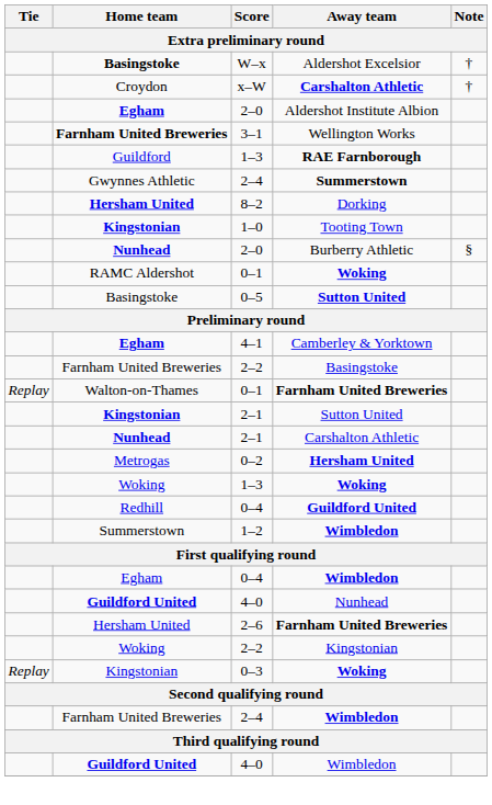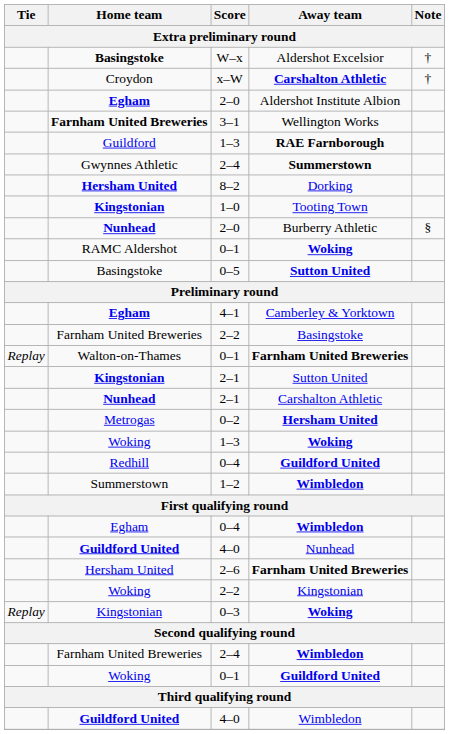 <table class="wikitable" style="text-align:center;">
 <tr>
 <th>Tie</th>
 <th>Home team</th>
 <th>Score</th>
 <th>Away team</th>
 <th>Note</th>
 </tr>
 <tr>
 <th colspan=5>Extra preliminary round</th>
 </tr>
 <tr>
 <td></td>
 <td><strong>Basingstoke</strong></td>
 <td>W–x</td>
 <td>Aldershot Excelsior</td>
 <td>†</td>
 </tr>
 <tr>
 <td></td>
 <td>Croydon</td>
 <td>x–W</td>
 <td><strong><a href='#'>Carshalton Athletic</a></strong></td>
 <td>†</td>
 </tr>
 <tr>
 <td></td>
 <td><strong><a href='#'>Egham</a></strong></td>
 <td>2–0</td>
 <td>Aldershot Institute Albion</td>
 <td></td>
 </tr>
 <tr>
 <td></td>
 <td><strong>Farnham United Breweries</strong></td>
 <td>3–1</td>
 <td>Wellington Works</td>
 <td></td>
 </tr>
 <tr>
 <td></td>
 <td><a href='#'>Guildford</a></td>
 <td>1–3</td>
 <td><strong>RAE Farnborough</strong></td>
 <td></td>
 </tr>
 <tr>
 <td></td>
 <td>Gwynnes Athletic</td>
 <td>2–4</td>
 <td><strong>Summerstown</strong></td>
 <td></td>
 </tr>
 <tr>
 <td></td>
 <td><strong><a href='#'>Hersham United</a></strong></td>
 <td>8–2</td>
 <td><a href='#'>Dorking</a></td>
 <td></td>
 </tr>
 <tr>
 <td></td>
 <td><strong><a href='#'>Kingstonian</a></strong></td>
 <td>1–0</td>
 <td><a href='#'>Tooting Town</a></td>
 <td></td>
 </tr>
 <tr>
 <td></td>
 <td><strong><a href='#'>Nunhead</a></strong></td>
 <td>2–0</td>
 <td>Burberry Athletic</td>
 <td>§</td>
 </tr>
 <tr>
 <td></td>
 <td>RAMC Aldershot</td>
 <td>0–1</td>
 <td><strong><a href='#'>Woking</a></strong></td>
 <td></td>
 </tr>
 <tr>
 <td></td>
 <td>Basingstoke</td>
 <td>0–5</td>
 <td><strong><a href='#'>Sutton United</a></strong></td>
 <td></td>
 </tr>
 <tr>
 <th colspan=5>Preliminary round</th>
 </tr>
 <tr>
 <td></td>
 <td><strong><a href='#'>Egham</a></strong></td>
 <td>4–1</td>
 <td><a href='#'>Camberley & Yorktown</a></td>
 <td></td>
 </tr>
 <tr>
 <td></td>
 <td>Farnham United Breweries</td>
 <td>2–2</td>
 <td><a href='#'>Basingstoke</a></td>
 <td></td>
 </tr>
 <tr>
 <td><em>Replay</em></td>
 <td>Walton-on-Thames</td>
 <td>0–1</td>
 <td><strong>Farnham United Breweries</strong></td>
 <td></td>
 </tr>
 <tr>
 <td></td>
 <td><strong><a href='#'>Kingstonian</a></strong></td>
 <td>2–1</td>
 <td><a href='#'>Sutton United</a></td>
 <td></td>
 </tr>
 <tr>
 <td></td>
 <td><strong><a href='#'>Nunhead</a></strong></td>
 <td>2–1</td>
 <td><a href='#'>Carshalton Athletic</a></td>
 <td></td>
 </tr>
 <tr>
 <td></td>
 <td><a href='#'>Metrogas</a></td>
 <td>0–2</td>
 <td><strong><a href='#'>Hersham United</a></strong></td>
 <td></td>
 </tr>
 <tr>
 <td></td>
 <td><a href='#'>Woking</a></td>
 <td>1–3</td>
 <td><strong><a href='#'>Woking</a></strong></td>
 <td></td>
 </tr>
 <tr>
 <td></td>
 <td><a href='#'>Redhill</a></td>
 <td>0–4</td>
 <td><strong><a href='#'>Guildford United</a></strong></td>
 <td></td>
 </tr>
 <tr>
 <td></td>
 <td>Summerstown</td>
 <td>1–2</td>
 <td><strong><a href='#'>Wimbledon</a></strong></td>
 <td></td>
 </tr>
 <tr>
 <th colspan=5>First qualifying round</th>
 </tr>
 <tr>
 <td></td>
 <td><a href='#'>Egham</a></td>
 <td>0–4</td>
 <td><strong><a href='#'>Wimbledon</a></strong></td>
 <td></td>
 </tr>
 <tr>
 <td></td>
 <td><strong><a href='#'>Guildford United</a></strong></td>
 <td>4–0</td>
 <td><a href='#'>Nunhead</a></td>
 <td></td>
 </tr>
 <tr>
 <td></td>
 <td><a href='#'>Hersham United</a></td>
 <td>2–6</td>
 <td><strong>Farnham United Breweries</strong></td>
 <td></td>
 </tr>
 <tr>
 <td></td>
 <td><a href='#'>Woking</a></td>
 <td>2–2</td>
 <td><a href='#'>Kingstonian</a></td>
 <td></td>
 </tr>
 <tr>
 <td><em>Replay</em></td>
 <td><a href='#'>Kingstonian</a></td>
 <td>0–3</td>
 <td><strong><a href='#'>Woking</a></strong></td>
 <td></td>
 </tr>
 <tr>
 <th colspan=5>Second qualifying round</th>
 </tr>
 <tr>
 <td></td>
 <td>Farnham United Breweries</td>
 <td>2–4</td>
 <td><strong><a href='#'>Wimbledon</a></strong></td>
 <td></td>
 </tr>
 <tr>
+<td></td>
+<td><a href='#'>Woking</a></td>
+<td>0–1</td>
+<td><strong><a href='#'>Guildford United</a></strong></td>
+<td></td>
+</tr>
+<tr>
 <th colspan=5>Third qualifying round</th>
 </tr>
 <tr>
 <td></td>
 <td><strong><a href='#'>Guildford United</a></strong></td>
 <td>4–0</td>
 <td><a href='#'>Wimbledon</a></td>
 <td></td>
 </tr>
 <tr>
 </tr>
 </table>
